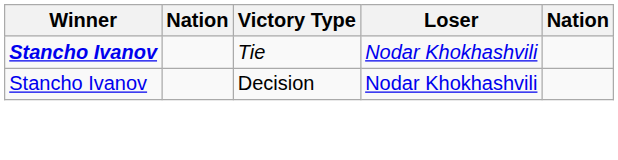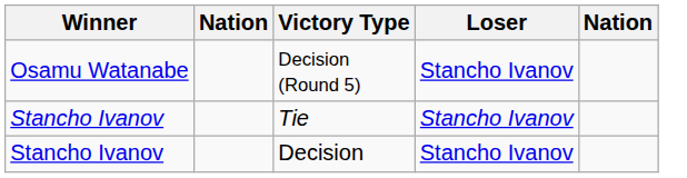 <table class="wikitable sortable" style="text-align:left;">
 <tr>
 <th>Winner</th>
 <th>Nation</th>
 <th>Victory Type</th>
 <th>Loser</th>
 <th>Nation</th>
 </tr>
+<tr>
+<td><a href='#'>Osamu Watanabe</a></td>
+<td></td>
+<td><small>Decision<br>(Round 5)</small></td>
+<td><a href='#'>Stancho Ivanov</a></td>
+<td></td>
+</tr>
 <tr style="font-style: italic">
-<td><strong><a href='#'>Stancho Ivanov</a></strong></td>
+<td><a href='#'>Stancho Ivanov</a></td>
 <td></td>
 <td>Tie</td>
-<td><a href='#'>Nodar Khokhashvili</a></td>
+<td><a href='#'>Stancho Ivanov</a></td>
 <td></td>
 </tr>
 <tr>
 <td><a href='#'>Stancho Ivanov</a></td>
 <td></td>
 <td>Decision</td>
-<td><a href='#'>Nodar Khokhashvili</a></td>
+<td><a href='#'>Stancho Ivanov</a></td>
 <td></td>
 </tr>
 </table>
